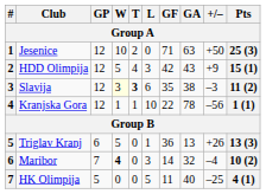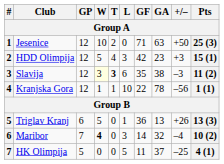 <table class="wikitable">
 <tr>
 <th>#</th>
 <th>Club</th>
 <th>GP</th>
 <th>W</th>
 <th>T</th>
 <th>L</th>
 <th>GF</th>
 <th>GA</th>
 <th>+/–</th>
 <th>Pts</th>
 </tr>
 <tr>
 <th colspan="10">Group A</th>
 </tr>
 <tr>
 <th>1</th>
 <td><a href='#'>Jesenice</a></td>
 <td>12</td>
 <td>10</td>
 <td>2</td>
 <td>0</td>
 <td>71</td>
 <td>63</td>
 <td>+50</td>
 <th>25 (3)</th>
 </tr>
 <tr>
 <th>2</th>
 <td><a href='#'>HDD Olimpija</a></td>
 <td>12</td>
 <td>5</td>
 <td>4</td>
 <td>3</td>
 <td>42</td>
-<td>43</td>
-<td>+9</td>
+<td>23</td>
+<td>+3</td>
 <th>15 (1)</th>
 </tr>
 <tr>
 <th>3</th>
 <td><a href='#'>Slavija</a></td>
 <td>12</td>
 <td style="background: lightyellow;">3</td>
 <td><strong>3</strong></td>
 <td>6</td>
 <td>35</td>
 <td>38</td>
 <td>–3</td>
 <th>11 (2)</th>
 </tr>
 <tr>
 <th>4</th>
 <td><a href='#'>Kranjska Gora</a></td>
 <td>12</td>
 <td>1</td>
 <td>1</td>
 <td>10</td>
 <td>22</td>
 <td>78</td>
 <td>–56</td>
 <th>1 (1)</th>
 </tr>
 <tr>
 <th colspan="10">Group B</th>
 </tr>
 <tr>
 <th>5</th>
 <td><a href='#'>Triglav Kranj</a></td>
 <td>6</td>
 <td>5</td>
 <td>0</td>
 <td>1</td>
 <td>36</td>
 <td>13</td>
 <td>+26</td>
 <th>13 (3)</th>
 </tr>
 <tr>
 <th>6</th>
 <td><a href='#'>Maribor</a></td>
 <td>7</td>
 <td><strong>4</strong></td>
 <td>0</td>
 <td>3</td>
 <td>14</td>
 <td>32</td>
 <td>–4</td>
 <th>10 (2)</th>
 </tr>
 <tr>
 <th>7</th>
 <td><a href='#'>HK Olimpija</a></td>
 <td>5</td>
 <td>0</td>
 <td>0</td>
 <td>5</td>
 <td>11</td>
-<td>40</td>
+<td>37</td>
 <td>–25</td>
 <th>4 (1)</th>
 </tr>
 </table>
